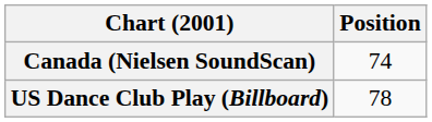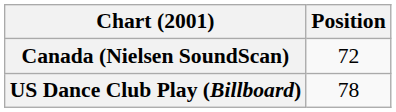 <table class="wikitable plainrowheaders" style="text-align:center">
 <tr>
 <th>Chart (2001)</th>
 <th>Position</th>
 </tr>
 <tr>
 <th scope="row">Canada (Nielsen SoundScan)</th>
-<td>74</td>
+<td>72</td>
 </tr>
 <tr>
 <th scope="row">US Dance Club Play (<em>Billboard</em>)</th>
 <td>78</td>
 </tr>
 </table>
